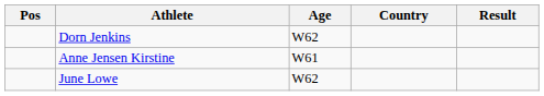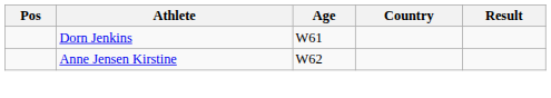 <table class="wikitable"  style="text-align:center; width:50%;">
 <tr>
 <th>Pos</th>
 <th>Athlete</th>
 <th>Age</th>
 <th>Country</th>
 <th>Result</th>
 </tr>
 <tr>
 <td align=center></td>
 <td align=left><a href='#'>Dorn Jenkins</a></td>
-<td align=left>W62</td>
+<td align=left>W61</td>
 <td align=left></td>
 <td></td>
 </tr>
 <tr>
 <td align=center></td>
 <td align=left><a href='#'>Anne Jensen Kirstine</a></td>
-<td align=left>W61</td>
-<td align=left></td>
-<td></td>
-</tr>
-<tr>
-<td align=center></td>
-<td align=left><a href='#'>June Lowe</a></td>
 <td align=left>W62</td>
 <td align=left></td>
 <td></td>
 </tr>
 </table>
